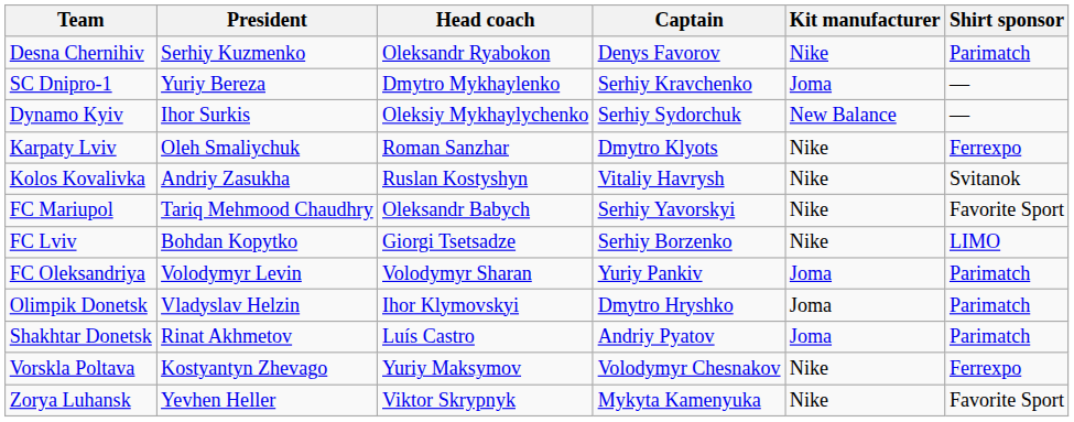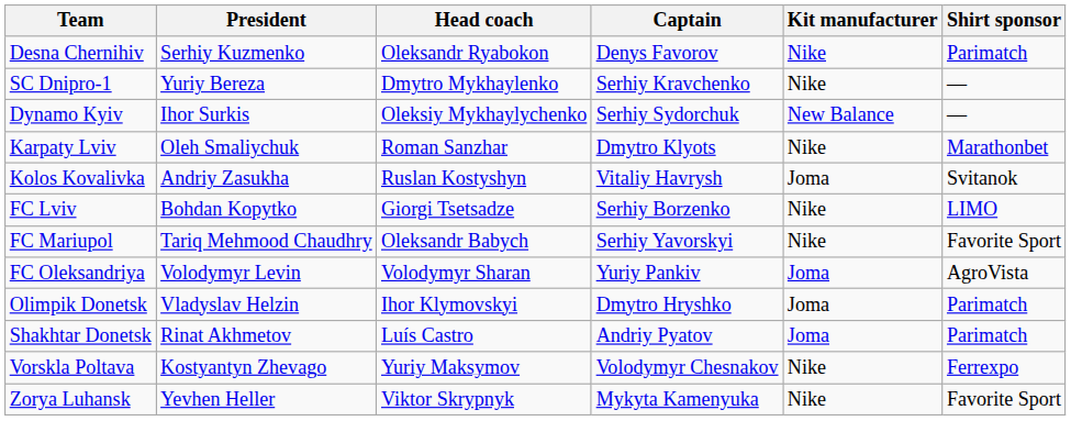 <table class="wikitable" style="text-align:left;">
 <tr>
 <th>Team</th>
 <th>President</th>
 <th>Head coach</th>
 <th>Captain</th>
 <th>Kit manufacturer</th>
 <th>Shirt sponsor</th>
 </tr>
 <tr>
 <td><a href='#'>Desna Chernihiv</a></td>
 <td><a href='#'>Serhiy Kuzmenko</a></td>
 <td> <a href='#'>Oleksandr Ryabokon</a></td>
 <td> <a href='#'>Denys Favorov</a></td>
 <td><a href='#'>Nike</a></td>
 <td><a href='#'>Parimatch</a></td>
 </tr>
 <tr>
 <td><a href='#'>SC Dnipro-1</a></td>
 <td><a href='#'>Yuriy Bereza</a></td>
 <td> <a href='#'>Dmytro Mykhaylenko</a></td>
 <td> <a href='#'>Serhiy Kravchenko</a></td>
-<td><a href='#'>Joma</a></td>
+<td>Nike</td>
 <td>—</td>
 </tr>
 <tr>
 <td><a href='#'>Dynamo Kyiv</a></td>
 <td><a href='#'>Ihor Surkis</a></td>
 <td> <a href='#'>Oleksiy Mykhaylychenko</a></td>
 <td> <a href='#'>Serhiy Sydorchuk</a></td>
 <td><a href='#'>New Balance</a></td>
 <td>—</td>
 </tr>
 <tr>
 <td><a href='#'>Karpaty Lviv</a></td>
 <td><a href='#'>Oleh Smaliychuk</a></td>
 <td> <a href='#'>Roman Sanzhar</a></td>
 <td> <a href='#'>Dmytro Klyots</a></td>
 <td>Nike</td>
-<td><a href='#'>Ferrexpo</a></td>
+<td><a href='#'>Marathonbet</a></td>
 </tr>
 <tr>
 <td><a href='#'>Kolos Kovalivka</a></td>
 <td><a href='#'>Andriy Zasukha</a></td>
 <td> <a href='#'>Ruslan Kostyshyn</a></td>
 <td> <a href='#'>Vitaliy Havrysh</a></td>
+<td>Joma</td>
+<td>Svitanok</td>
+</tr>
+<tr>
+<td><a href='#'>FC Lviv</a></td>
+<td><a href='#'>Bohdan Kopytko</a></td>
+<td> <a href='#'>Giorgi Tsetsadze</a></td>
+<td> <a href='#'>Serhiy Borzenko</a></td>
 <td>Nike</td>
-<td>Svitanok</td>
+<td><a href='#'>LIMO</a></td>
 </tr>
 <tr>
 <td><a href='#'>FC Mariupol</a></td>
 <td><a href='#'>Tariq Mehmood Chaudhry</a></td>
 <td> <a href='#'>Oleksandr Babych</a></td>
 <td> <a href='#'>Serhiy Yavorskyi</a></td>
 <td>Nike</td>
 <td>Favorite Sport</td>
 </tr>
 <tr>
-<td><a href='#'>FC Lviv</a></td>
-<td><a href='#'>Bohdan Kopytko</a></td>
-<td> <a href='#'>Giorgi Tsetsadze</a></td>
-<td> <a href='#'>Serhiy Borzenko</a></td>
-<td>Nike</td>
-<td><a href='#'>LIMO</a></td>
-</tr>
-<tr>
 <td><a href='#'>FC Oleksandriya</a></td>
 <td><a href='#'>Volodymyr Levin</a></td>
 <td> <a href='#'>Volodymyr Sharan</a></td>
 <td> <a href='#'>Yuriy Pankiv</a></td>
 <td><a href='#'>Joma</a></td>
-<td><a href='#'>Parimatch</a></td>
+<td>AgroVista</td>
 </tr>
 <tr>
 <td><a href='#'>Olimpik Donetsk</a></td>
 <td><a href='#'>Vladyslav Helzin</a></td>
 <td> <a href='#'>Ihor Klymovskyi</a> </td>
 <td> <a href='#'>Dmytro Hryshko</a></td>
 <td>Joma</td>
 <td><a href='#'>Parimatch</a></td>
 </tr>
 <tr>
 <td><a href='#'>Shakhtar Donetsk</a></td>
 <td><a href='#'>Rinat Akhmetov</a></td>
 <td> <a href='#'>Luís Castro</a></td>
 <td> <a href='#'>Andriy Pyatov</a></td>
 <td><a href='#'>Joma</a></td>
 <td><a href='#'>Parimatch</a></td>
 </tr>
 <tr>
 <td><a href='#'>Vorskla Poltava</a></td>
 <td><a href='#'>Kostyantyn Zhevago</a></td>
 <td> <a href='#'>Yuriy Maksymov</a></td>
 <td> <a href='#'>Volodymyr Chesnakov</a></td>
 <td>Nike</td>
 <td><a href='#'>Ferrexpo</a></td>
 </tr>
 <tr>
 <td><a href='#'>Zorya Luhansk</a></td>
 <td><a href='#'>Yevhen Heller</a></td>
 <td> <a href='#'>Viktor Skrypnyk</a></td>
 <td> <a href='#'>Mykyta Kamenyuka</a></td>
 <td>Nike</td>
 <td>Favorite Sport</td>
 </tr>
 </table>
